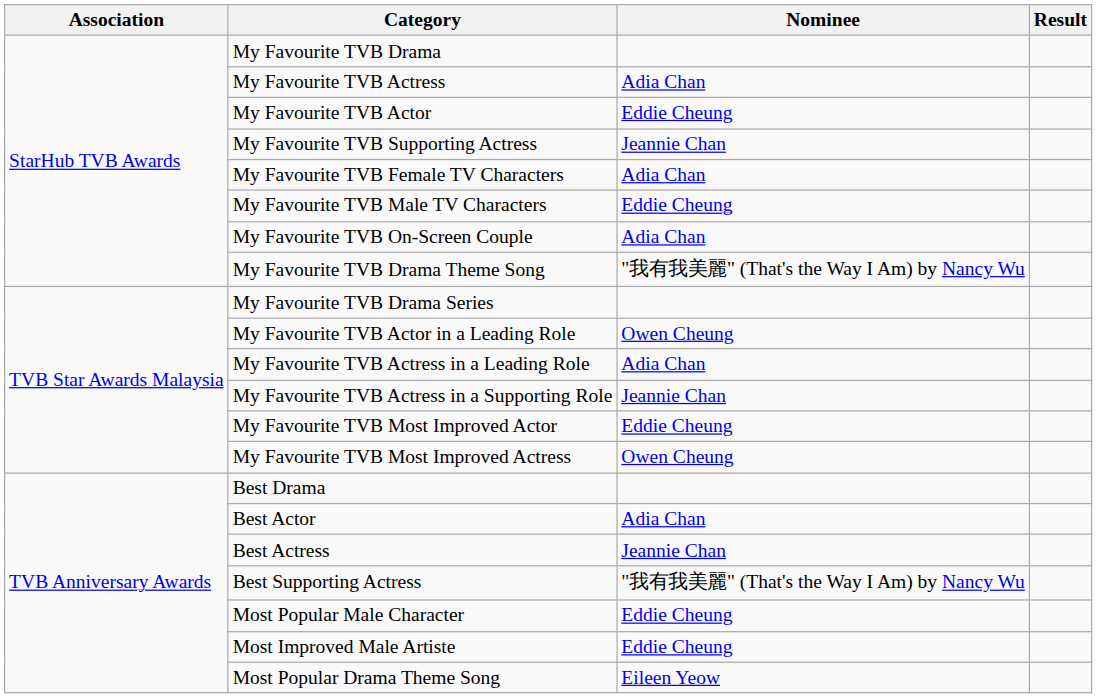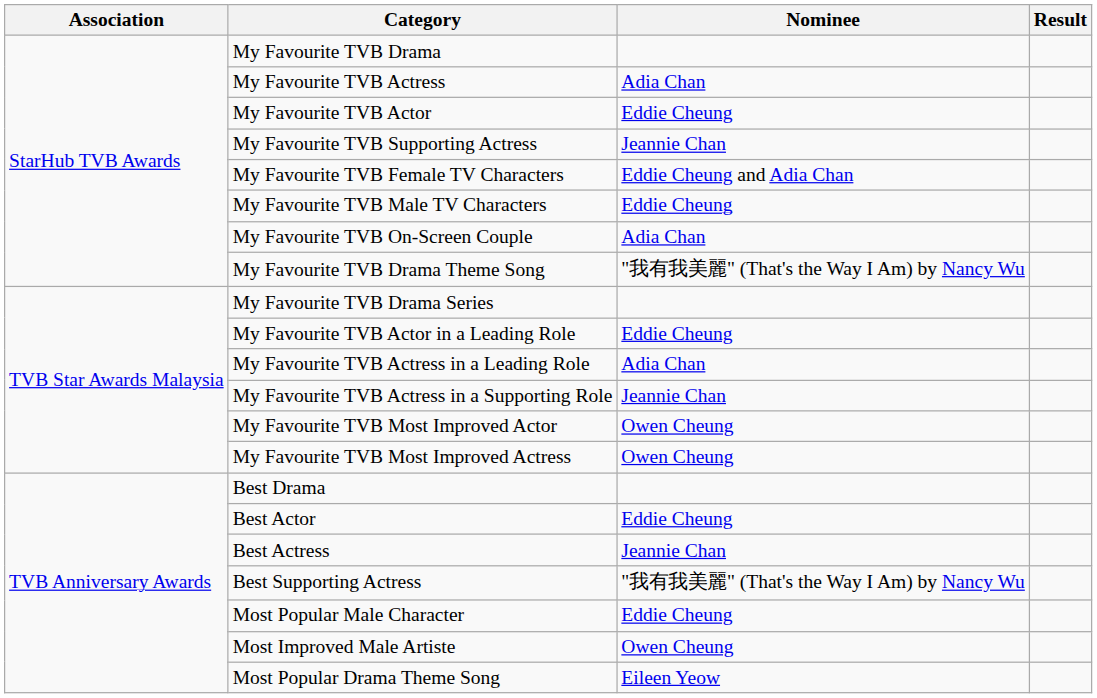 <table class="wikitable sortable">
 <tr>
 <th>Association</th>
 <th>Category</th>
 <th>Nominee</th>
 <th>Result</th>
 </tr>
 <tr>
 <td rowspan=8><a href='#'>StarHub TVB Awards</a></td>
 <td>My Favourite TVB Drama</td>
 <td></td>
 <td></td>
 </tr>
 <tr>
 <td>My Favourite TVB Actress</td>
 <td><a href='#'>Adia Chan</a></td>
 <td></td>
 </tr>
 <tr>
 <td>My Favourite TVB Actor</td>
 <td><a href='#'>Eddie Cheung</a></td>
 <td></td>
 </tr>
 <tr>
 <td>My Favourite TVB Supporting Actress</td>
 <td><a href='#'>Jeannie Chan</a></td>
 <td></td>
 </tr>
 <tr>
 <td>My Favourite TVB Female TV Characters</td>
-<td><a href='#'>Adia Chan</a></td>
+<td><a href='#'>Eddie Cheung</a> and <a href='#'>Adia Chan</a></td>
 <td></td>
 </tr>
 <tr>
 <td>My Favourite TVB Male TV Characters</td>
 <td><a href='#'>Eddie Cheung</a></td>
 <td></td>
 </tr>
 <tr>
 <td>My Favourite TVB On-Screen Couple</td>
 <td><a href='#'>Adia Chan</a></td>
 <td></td>
 </tr>
 <tr>
 <td>My Favourite TVB Drama Theme Song</td>
 <td>"我有我美麗" (That's the Way I Am) by <a href='#'>Nancy Wu</a></td>
 <td></td>
 </tr>
 <tr>
 <td rowspan=6><a href='#'>TVB Star Awards Malaysia</a></td>
 <td>My Favourite TVB Drama Series</td>
 <td></td>
 <td></td>
 </tr>
 <tr>
 <td>My Favourite TVB Actor in a Leading Role</td>
-<td><a href='#'>Owen Cheung</a></td>
+<td><a href='#'>Eddie Cheung</a></td>
 <td></td>
 </tr>
 <tr>
 <td>My Favourite TVB Actress in a Leading Role</td>
 <td><a href='#'>Adia Chan</a></td>
 <td></td>
 </tr>
 <tr>
 <td>My Favourite TVB Actress in a Supporting Role</td>
 <td><a href='#'>Jeannie Chan</a></td>
 <td></td>
 </tr>
 <tr>
 <td>My Favourite TVB Most Improved Actor</td>
-<td><a href='#'>Eddie Cheung</a></td>
+<td><a href='#'>Owen Cheung</a></td>
 <td></td>
 </tr>
 <tr>
 <td>My Favourite TVB Most Improved Actress</td>
 <td><a href='#'>Owen Cheung</a></td>
 <td></td>
 </tr>
 <tr>
 <td rowspan=7><a href='#'>TVB Anniversary Awards</a></td>
 <td>Best Drama</td>
 <td></td>
 <td></td>
 </tr>
 <tr>
 <td>Best Actor</td>
-<td><a href='#'>Adia Chan</a></td>
+<td><a href='#'>Eddie Cheung</a></td>
 <td></td>
 </tr>
 <tr>
 <td>Best Actress</td>
 <td><a href='#'>Jeannie Chan</a></td>
 <td></td>
 </tr>
 <tr>
 <td>Best Supporting Actress</td>
 <td>"我有我美麗" (That's the Way I Am) by <a href='#'>Nancy Wu</a></td>
 <td></td>
 </tr>
 <tr>
 <td>Most Popular Male Character</td>
 <td><a href='#'>Eddie Cheung</a></td>
 <td></td>
 </tr>
 <tr>
 <td>Most Improved Male Artiste</td>
-<td><a href='#'>Eddie Cheung</a></td>
+<td><a href='#'>Owen Cheung</a></td>
 <td></td>
 </tr>
 <tr>
 <td>Most Popular Drama Theme Song</td>
 <td><a href='#'>Eileen Yeow</a></td>
 <td></td>
 </tr>
 </table>
